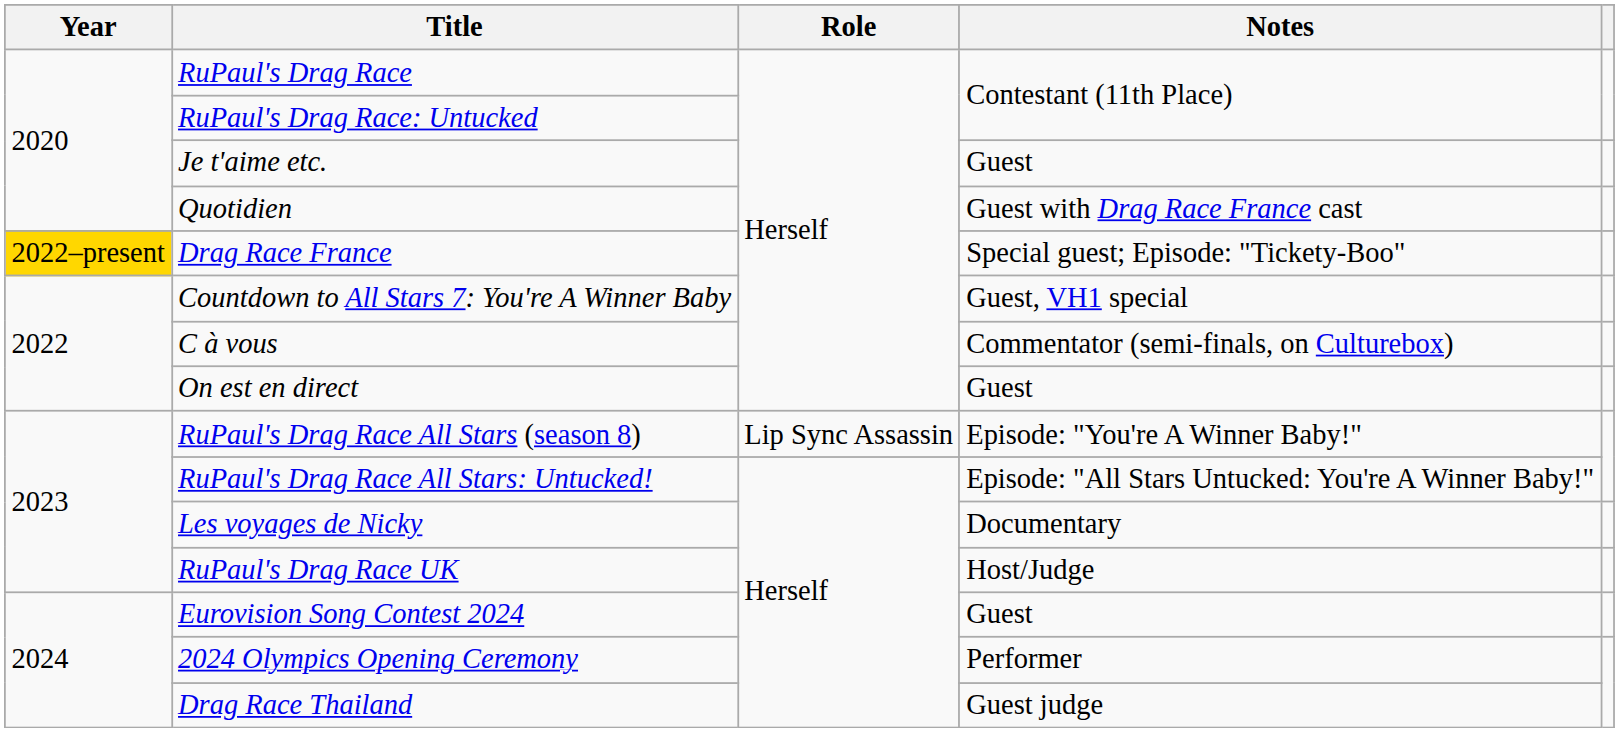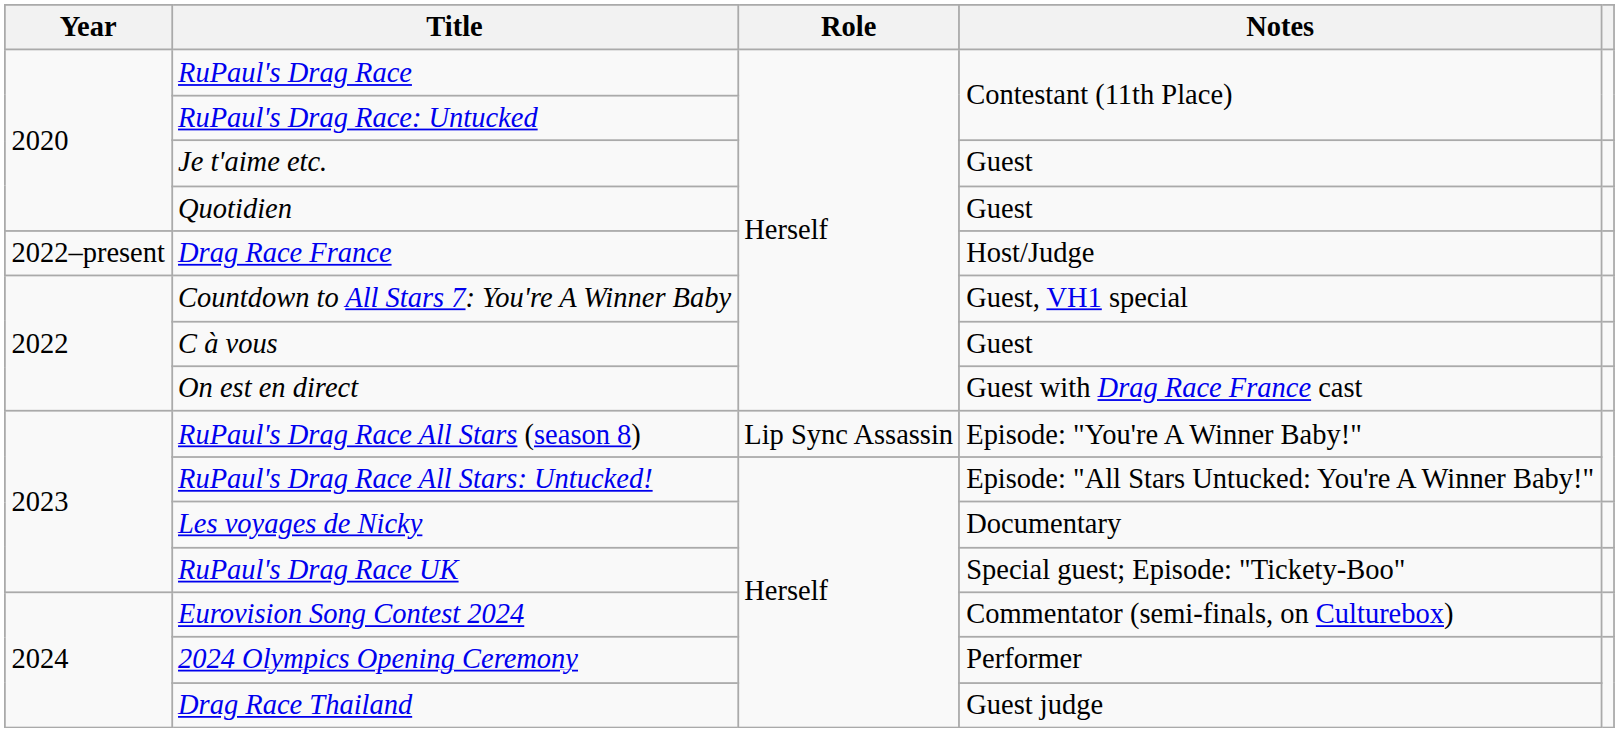 <table class="wikitable plainrowheaders sortable">
 <tr>
 <th scope="col">Year</th>
 <th scope="col">Title</th>
 <th scope="col">Role</th>
 <th scope="col">Notes</th>
 <th style="text-align: center;" class="unsortable"></th>
 </tr>
 <tr>
 <td rowspan="4">2020</td>
 <td><em><a href='#'>RuPaul's Drag Race</a></em></td>
 <td rowspan="8">Herself</td>
 <td rowspan="2">Contestant (11th Place)</td>
 <td rowspan="2" style="text-align: center;"></td>
 </tr>
 <tr>
 <td><em><a href='#'>RuPaul's Drag Race: Untucked</a></em></td>
 </tr>
 <tr>
 <td><em>Je t'aime etc.</em></td>
 <td>Guest</td>
 <td></td>
 </tr>
 <tr>
 <td><em>Quotidien</em></td>
-<td>Guest with <em><a href='#'>Drag Race France</a></em> cast</td>
+<td>Guest</td>
 <td></td>
 </tr>
 <tr>
-<td style="background: gold;">2022–present</td>
+<td>2022–present</td>
 <td><em><a href='#'>Drag Race France</a></em></td>
-<td>Special guest; Episode: "Tickety-Boo"</td>
+<td>Host/Judge</td>
 <td></td>
 </tr>
 <tr>
 <td rowspan="3">2022</td>
 <td><em>Countdown to <a href='#'>All Stars 7</a>: You're A Winner Baby</em></td>
 <td>Guest, <a href='#'>VH1</a> special</td>
 <td></td>
 </tr>
 <tr>
 <td><em>C à vous</em></td>
-<td>Commentator (semi-finals, on <a href='#'>Culturebox</a>)</td>
+<td>Guest</td>
 <td></td>
 </tr>
 <tr>
 <td><em>On est en direct</em></td>
-<td>Guest</td>
+<td>Guest with <em><a href='#'>Drag Race France</a></em> cast</td>
 <td></td>
 </tr>
 <tr>
 <td rowspan="4">2023</td>
 <td><em><a href='#'>RuPaul's Drag Race All Stars</a></em> (<a href='#'>season 8</a>)</td>
 <td>Lip Sync Assassin</td>
 <td>Episode: "You're A Winner Baby!"</td>
 <td rowspan="2"></td>
 </tr>
 <tr>
 <td><em><a href='#'>RuPaul's Drag Race All Stars: Untucked!</a></em></td>
 <td rowspan="6">Herself</td>
 <td>Episode: "All Stars Untucked: You're A Winner Baby!"</td>
 </tr>
 <tr>
 <td><em><a href='#'>Les voyages de Nicky</a></em></td>
 <td>Documentary</td>
 <td></td>
 </tr>
 <tr>
 <td><em><a href='#'>RuPaul's Drag Race UK</a></em></td>
-<td>Host/Judge</td>
+<td>Special guest; Episode: "Tickety-Boo"</td>
 <td></td>
 </tr>
 <tr>
 <td rowspan="3">2024</td>
 <td><em><a href='#'>Eurovision Song Contest 2024</a></em></td>
-<td>Guest</td>
+<td>Commentator (semi-finals, on <a href='#'>Culturebox</a>)</td>
 <td></td>
 </tr>
 <tr>
 <td><em><a href='#'>2024 Olympics Opening Ceremony</a></em></td>
 <td>Performer</td>
 </tr>
 <tr>
 <td><em><a href='#'>Drag Race Thailand</a></em></td>
 <td>Guest judge</td>
 </tr>
 </table>
